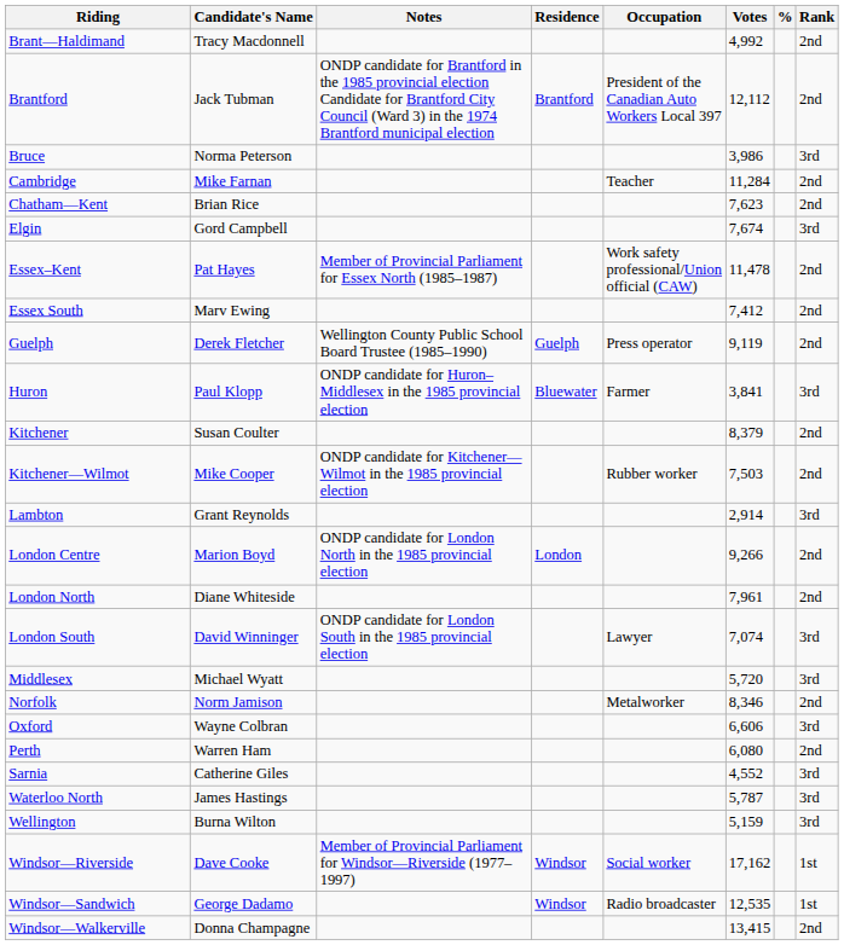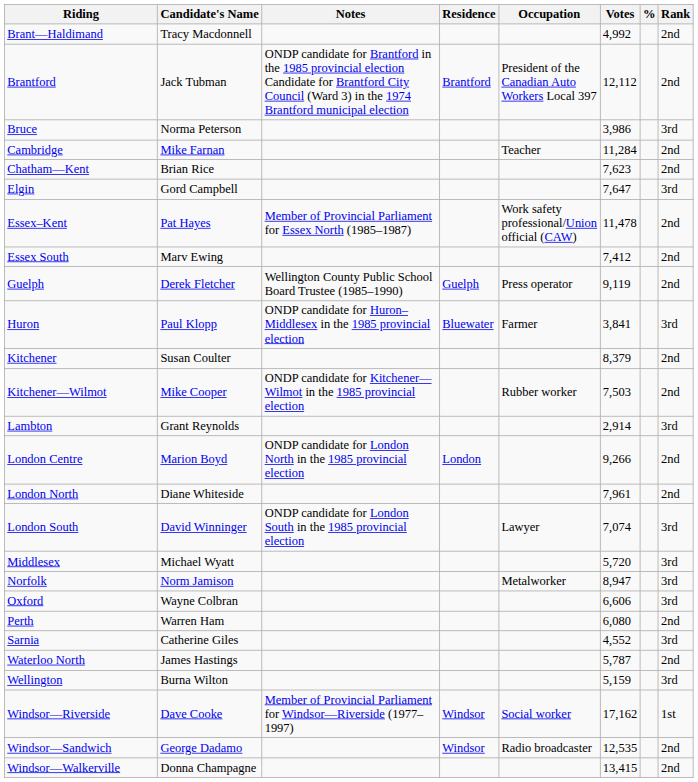 <table class="wikitable sortable" width="100%">
 <tr>
 <th style="width:250px;">Riding<br></th>
 <th style="width:150px;">Candidate's Name</th>
 <th style="width:300px;">Notes</th>
 <th>Residence</th>
 <th>Occupation</th>
 <th>Votes</th>
 <th>%</th>
 <th>Rank</th>
 </tr>
 <tr>
 <td><a href='#'>Brant—Haldimand</a></td>
 <td>Tracy Macdonnell</td>
 <td></td>
 <td></td>
 <td></td>
 <td>4,992</td>
 <td></td>
 <td>2nd</td>
 </tr>
 <tr>
 <td><a href='#'>Brantford</a></td>
 <td>Jack Tubman</td>
 <td>ONDP candidate for <a href='#'>Brantford</a> in the <a href='#'>1985 provincial election</a> <br> Candidate for <a href='#'>Brantford City Council</a> (Ward 3) in the <a href='#'>1974 Brantford municipal election</a></td>
 <td><a href='#'>Brantford</a></td>
 <td>President of the <a href='#'>Canadian Auto Workers</a> Local 397</td>
 <td>12,112</td>
 <td></td>
 <td>2nd</td>
 </tr>
 <tr>
 <td><a href='#'>Bruce</a></td>
 <td>Norma Peterson</td>
 <td></td>
 <td></td>
 <td></td>
 <td>3,986</td>
 <td></td>
 <td>3rd</td>
 </tr>
 <tr>
 <td><a href='#'>Cambridge</a></td>
 <td><a href='#'>Mike Farnan</a></td>
 <td></td>
 <td></td>
 <td>Teacher</td>
 <td>11,284</td>
 <td></td>
 <td>2nd</td>
 </tr>
 <tr>
 <td><a href='#'>Chatham—Kent</a></td>
 <td>Brian Rice</td>
 <td></td>
 <td></td>
 <td></td>
 <td>7,623</td>
 <td></td>
 <td>2nd</td>
 </tr>
 <tr>
 <td><a href='#'>Elgin</a></td>
 <td>Gord Campbell</td>
 <td></td>
 <td></td>
 <td></td>
-<td>7,674</td>
+<td>7,647</td>
 <td></td>
 <td>3rd</td>
 </tr>
 <tr>
 <td><a href='#'>Essex–Kent</a></td>
 <td><a href='#'>Pat Hayes</a></td>
 <td><a href='#'>Member of Provincial Parliament</a> for <a href='#'>Essex North</a> (1985–1987)</td>
 <td></td>
 <td>Work safety professional/<a href='#'>Union</a> official (<a href='#'>CAW</a>)</td>
 <td>11,478</td>
 <td></td>
 <td>2nd</td>
 </tr>
 <tr>
 <td><a href='#'>Essex South</a></td>
 <td>Marv Ewing</td>
 <td></td>
 <td></td>
 <td></td>
 <td>7,412</td>
 <td></td>
 <td>2nd</td>
 </tr>
 <tr>
 <td><a href='#'>Guelph</a></td>
 <td><a href='#'>Derek Fletcher</a></td>
 <td>Wellington County Public School Board Trustee (1985–1990)</td>
 <td><a href='#'>Guelph</a></td>
 <td>Press operator</td>
 <td>9,119</td>
 <td></td>
 <td>2nd</td>
 </tr>
 <tr>
 <td><a href='#'>Huron</a></td>
 <td><a href='#'>Paul Klopp</a></td>
 <td>ONDP candidate for <a href='#'>Huron–Middlesex</a> in the <a href='#'>1985 provincial election</a></td>
 <td><a href='#'>Bluewater</a></td>
 <td>Farmer</td>
 <td>3,841</td>
 <td></td>
 <td>3rd</td>
 </tr>
 <tr>
 <td><a href='#'>Kitchener</a></td>
 <td>Susan Coulter</td>
 <td></td>
 <td></td>
 <td></td>
 <td>8,379</td>
 <td></td>
 <td>2nd</td>
 </tr>
 <tr>
 <td><a href='#'>Kitchener—Wilmot</a></td>
 <td><a href='#'>Mike Cooper</a></td>
 <td>ONDP candidate for <a href='#'>Kitchener—Wilmot</a> in the <a href='#'>1985 provincial election</a></td>
 <td></td>
 <td>Rubber worker</td>
 <td>7,503</td>
 <td></td>
 <td>2nd</td>
 </tr>
 <tr>
 <td><a href='#'>Lambton</a></td>
 <td>Grant Reynolds</td>
 <td></td>
 <td></td>
 <td></td>
 <td>2,914</td>
 <td></td>
 <td>3rd</td>
 </tr>
 <tr>
 <td><a href='#'>London Centre</a></td>
 <td><a href='#'>Marion Boyd</a></td>
 <td>ONDP candidate for <a href='#'>London North</a> in the <a href='#'>1985 provincial election</a></td>
 <td><a href='#'>London</a></td>
 <td></td>
 <td>9,266</td>
 <td></td>
 <td>2nd</td>
 </tr>
 <tr>
 <td><a href='#'>London North</a></td>
 <td>Diane Whiteside</td>
 <td></td>
 <td></td>
 <td></td>
 <td>7,961</td>
 <td></td>
 <td>2nd</td>
 </tr>
 <tr>
 <td><a href='#'>London South</a></td>
 <td><a href='#'>David Winninger</a></td>
 <td>ONDP candidate for <a href='#'>London South</a> in the <a href='#'>1985 provincial election</a></td>
 <td></td>
 <td>Lawyer</td>
 <td>7,074</td>
 <td></td>
 <td>3rd</td>
 </tr>
 <tr>
 <td><a href='#'>Middlesex</a></td>
 <td>Michael Wyatt</td>
 <td></td>
 <td></td>
 <td></td>
 <td>5,720</td>
 <td></td>
 <td>3rd</td>
 </tr>
 <tr>
 <td><a href='#'>Norfolk</a></td>
 <td><a href='#'>Norm Jamison</a></td>
 <td></td>
 <td></td>
 <td>Metalworker</td>
-<td>8,346</td>
+<td>8,947</td>
 <td></td>
-<td>2nd</td>
+<td>3rd</td>
 </tr>
 <tr>
 <td><a href='#'>Oxford</a></td>
 <td>Wayne Colbran</td>
 <td></td>
 <td></td>
 <td></td>
 <td>6,606</td>
 <td></td>
 <td>3rd</td>
 </tr>
 <tr>
 <td><a href='#'>Perth</a></td>
 <td>Warren Ham</td>
 <td></td>
 <td></td>
 <td></td>
 <td>6,080</td>
 <td></td>
 <td>2nd</td>
 </tr>
 <tr>
 <td><a href='#'>Sarnia</a></td>
 <td>Catherine Giles</td>
 <td></td>
 <td></td>
 <td></td>
 <td>4,552</td>
 <td></td>
 <td>3rd</td>
 </tr>
 <tr>
 <td><a href='#'>Waterloo North</a></td>
 <td>James Hastings</td>
 <td></td>
 <td></td>
 <td></td>
 <td>5,787</td>
 <td></td>
-<td>3rd</td>
+<td>2nd</td>
 </tr>
 <tr>
 <td><a href='#'>Wellington</a></td>
 <td>Burna Wilton</td>
 <td></td>
 <td></td>
 <td></td>
 <td>5,159</td>
 <td></td>
 <td>3rd</td>
 </tr>
 <tr>
 <td><a href='#'>Windsor—Riverside</a></td>
 <td><a href='#'>Dave Cooke</a></td>
 <td><a href='#'>Member of Provincial Parliament</a> for <a href='#'>Windsor—Riverside</a> (1977–1997)</td>
 <td><a href='#'>Windsor</a></td>
 <td><a href='#'>Social worker</a></td>
 <td>17,162</td>
 <td></td>
 <td>1st</td>
 </tr>
 <tr>
 <td><a href='#'>Windsor—Sandwich</a></td>
 <td><a href='#'>George Dadamo</a></td>
 <td></td>
 <td><a href='#'>Windsor</a></td>
 <td>Radio broadcaster</td>
 <td>12,535</td>
 <td></td>
-<td>1st</td>
+<td>2nd</td>
 </tr>
 <tr>
 <td><a href='#'>Windsor—Walkerville</a></td>
 <td>Donna Champagne</td>
 <td></td>
 <td></td>
 <td></td>
 <td>13,415</td>
 <td></td>
 <td>2nd</td>
 </tr>
 </table>
